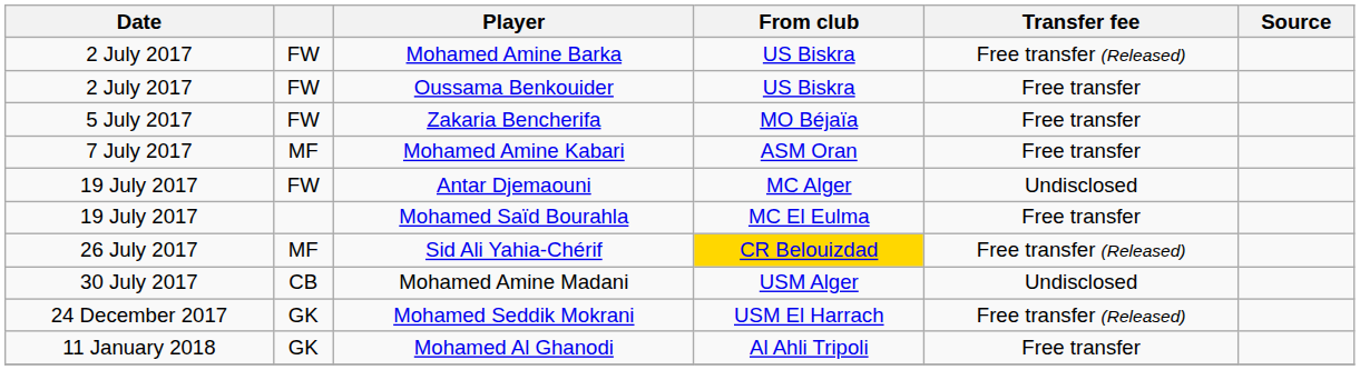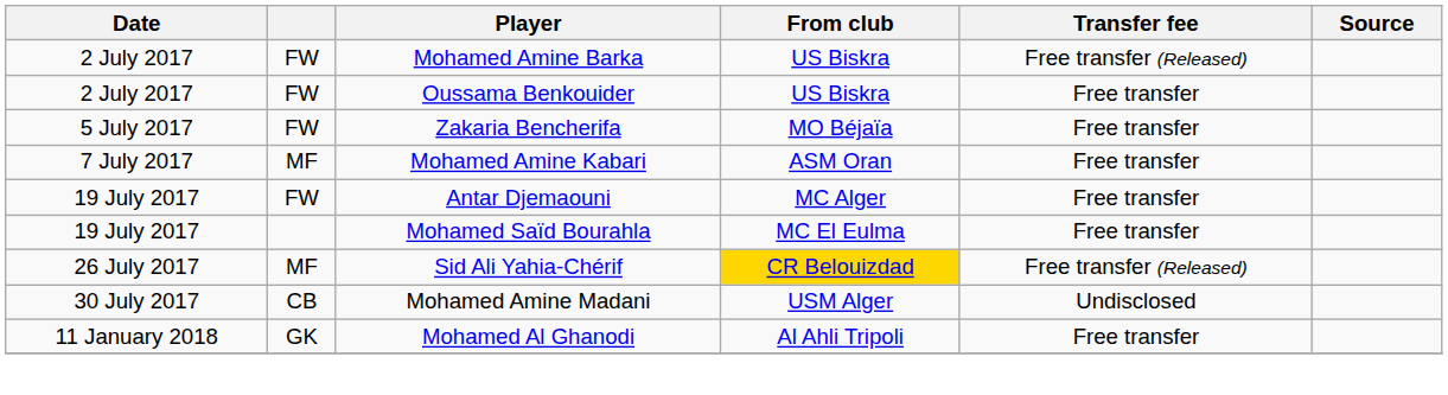 <table class="wikitable sortable" style="width:70%; text-align:center; font-size:85%; text-align:centre;">
 <tr>
 <th>Date</th>
 <th></th>
 <th>Player</th>
 <th>From club</th>
 <th>Transfer fee</th>
 <th>Source</th>
 </tr>
 <tr>
 <td>2 July 2017</td>
 <td>FW</td>
 <td> <a href='#'>Mohamed Amine Barka</a></td>
 <td> <a href='#'>US Biskra</a></td>
 <td>Free transfer <small><em>(Released)</em></small></td>
 <td></td>
 </tr>
 <tr>
 <td>2 July 2017</td>
 <td>FW</td>
 <td> <a href='#'>Oussama Benkouider</a></td>
 <td> <a href='#'>US Biskra</a></td>
 <td>Free transfer</td>
 <td></td>
 </tr>
 <tr>
 <td>5 July 2017</td>
 <td>FW</td>
 <td> <a href='#'>Zakaria Bencherifa</a></td>
 <td> <a href='#'>MO Béjaïa</a></td>
 <td>Free transfer</td>
 <td></td>
 </tr>
 <tr>
 <td>7 July 2017</td>
 <td>MF</td>
 <td> <a href='#'>Mohamed Amine Kabari</a></td>
 <td> <a href='#'>ASM Oran</a></td>
 <td>Free transfer</td>
 <td></td>
 </tr>
 <tr>
 <td>19 July 2017</td>
 <td>FW</td>
 <td> <a href='#'>Antar Djemaouni</a></td>
 <td> <a href='#'>MC Alger</a></td>
-<td>Undisclosed</td>
+<td>Free transfer</td>
 <td></td>
 </tr>
 <tr>
 <td>19 July 2017</td>
 <td></td>
 <td> <a href='#'>Mohamed Saïd Bourahla</a></td>
 <td> <a href='#'>MC El Eulma</a></td>
 <td>Free transfer</td>
 <td></td>
 </tr>
 <tr>
 <td>26 July 2017</td>
 <td>MF</td>
 <td> <a href='#'>Sid Ali Yahia-Chérif</a></td>
 <td style="background: gold;"> <a href='#'>CR Belouizdad</a></td>
 <td>Free transfer <small><em>(Released)</em></small></td>
 <td></td>
 </tr>
 <tr>
 <td>30 July 2017</td>
 <td>CB</td>
 <td> Mohamed Amine Madani</td>
 <td> <a href='#'>USM Alger</a></td>
 <td>Undisclosed</td>
 <td></td>
 </tr>
 <tr>
-<td>24 December 2017</td>
-<td>GK</td>
-<td> <a href='#'>Mohamed Seddik Mokrani</a></td>
-<td><a href='#'>USM El Harrach</a></td>
-<td>Free transfer <small><em>(Released)</em></small></td>
-<td></td>
-</tr>
-<tr>
 <td>11 January 2018</td>
 <td>GK</td>
 <td> <a href='#'>Mohamed Al Ghanodi</a></td>
 <td> <a href='#'>Al Ahli Tripoli</a></td>
 <td>Free transfer</td>
 <td></td>
 </tr>
 <tr>
 </tr>
 </table>
